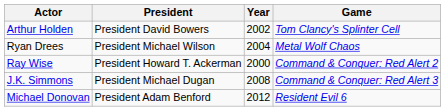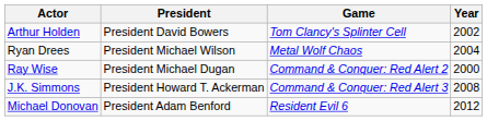 <table class="wikitable sortable">
 <tr>
 <th>Actor</th>
 <th>President</th>
+<th>Game</th>
 <th>Year</th>
-<th>Game</th>
 </tr>
 <tr>
 <td><a href='#'>Arthur Holden</a></td>
 <td>President David Bowers</td>
+<td><em><a href='#'>Tom Clancy's Splinter Cell</a></em></td>
 <td>2002</td>
-<td><em><a href='#'>Tom Clancy's Splinter Cell</a></em></td>
 </tr>
 <tr>
 <td>Ryan Drees</td>
 <td>President Michael Wilson</td>
+<td><em><a href='#'>Metal Wolf Chaos</a></em></td>
 <td>2004</td>
-<td><em><a href='#'>Metal Wolf Chaos</a></em></td>
 </tr>
 <tr>
 <td><a href='#'>Ray Wise</a></td>
-<td>President Howard T. Ackerman</td>
+<td>President Michael Dugan</td>
+<td><em><a href='#'>Command & Conquer: Red Alert 2</a></em></td>
 <td>2000</td>
-<td><em><a href='#'>Command & Conquer: Red Alert 2</a></em></td>
 </tr>
 <tr>
 <td><a href='#'>J.K. Simmons</a></td>
-<td>President Michael Dugan</td>
+<td>President Howard T. Ackerman</td>
+<td><em><a href='#'>Command & Conquer: Red Alert 3</a></em></td>
 <td>2008</td>
-<td><em><a href='#'>Command & Conquer: Red Alert 3</a></em></td>
 </tr>
 <tr>
 <td><a href='#'>Michael Donovan</a></td>
 <td>President Adam Benford</td>
+<td><em><a href='#'>Resident Evil 6</a></em></td>
 <td>2012</td>
-<td><em><a href='#'>Resident Evil 6</a></em></td>
 </tr>
 </table>
